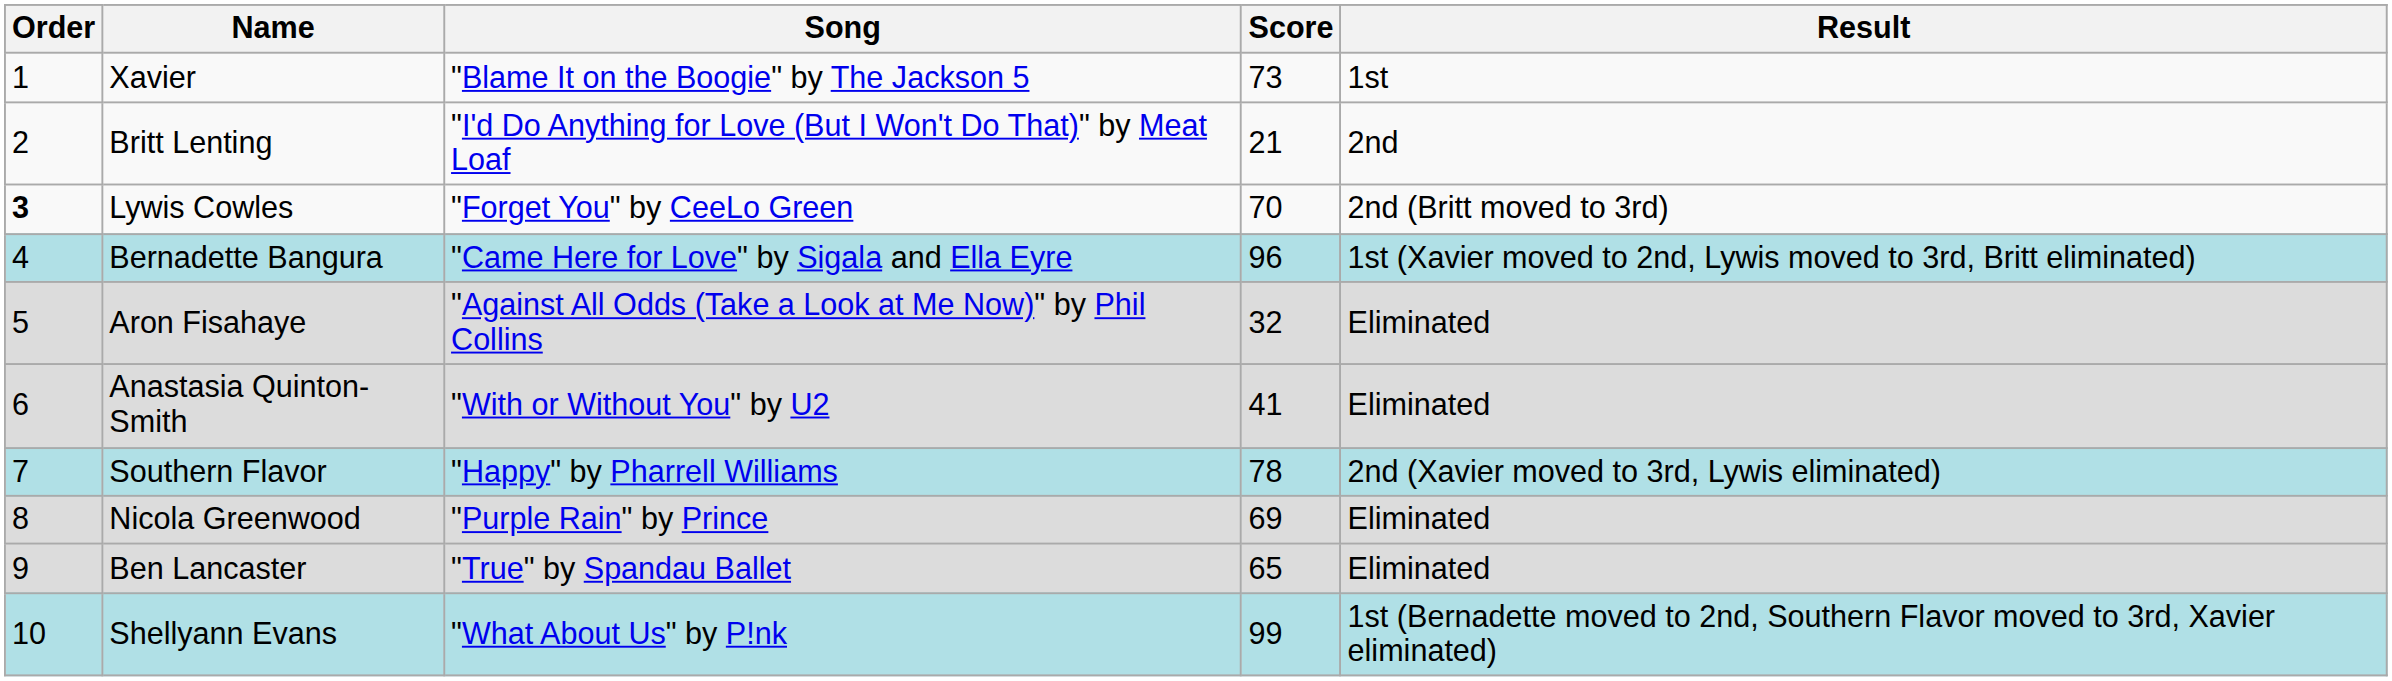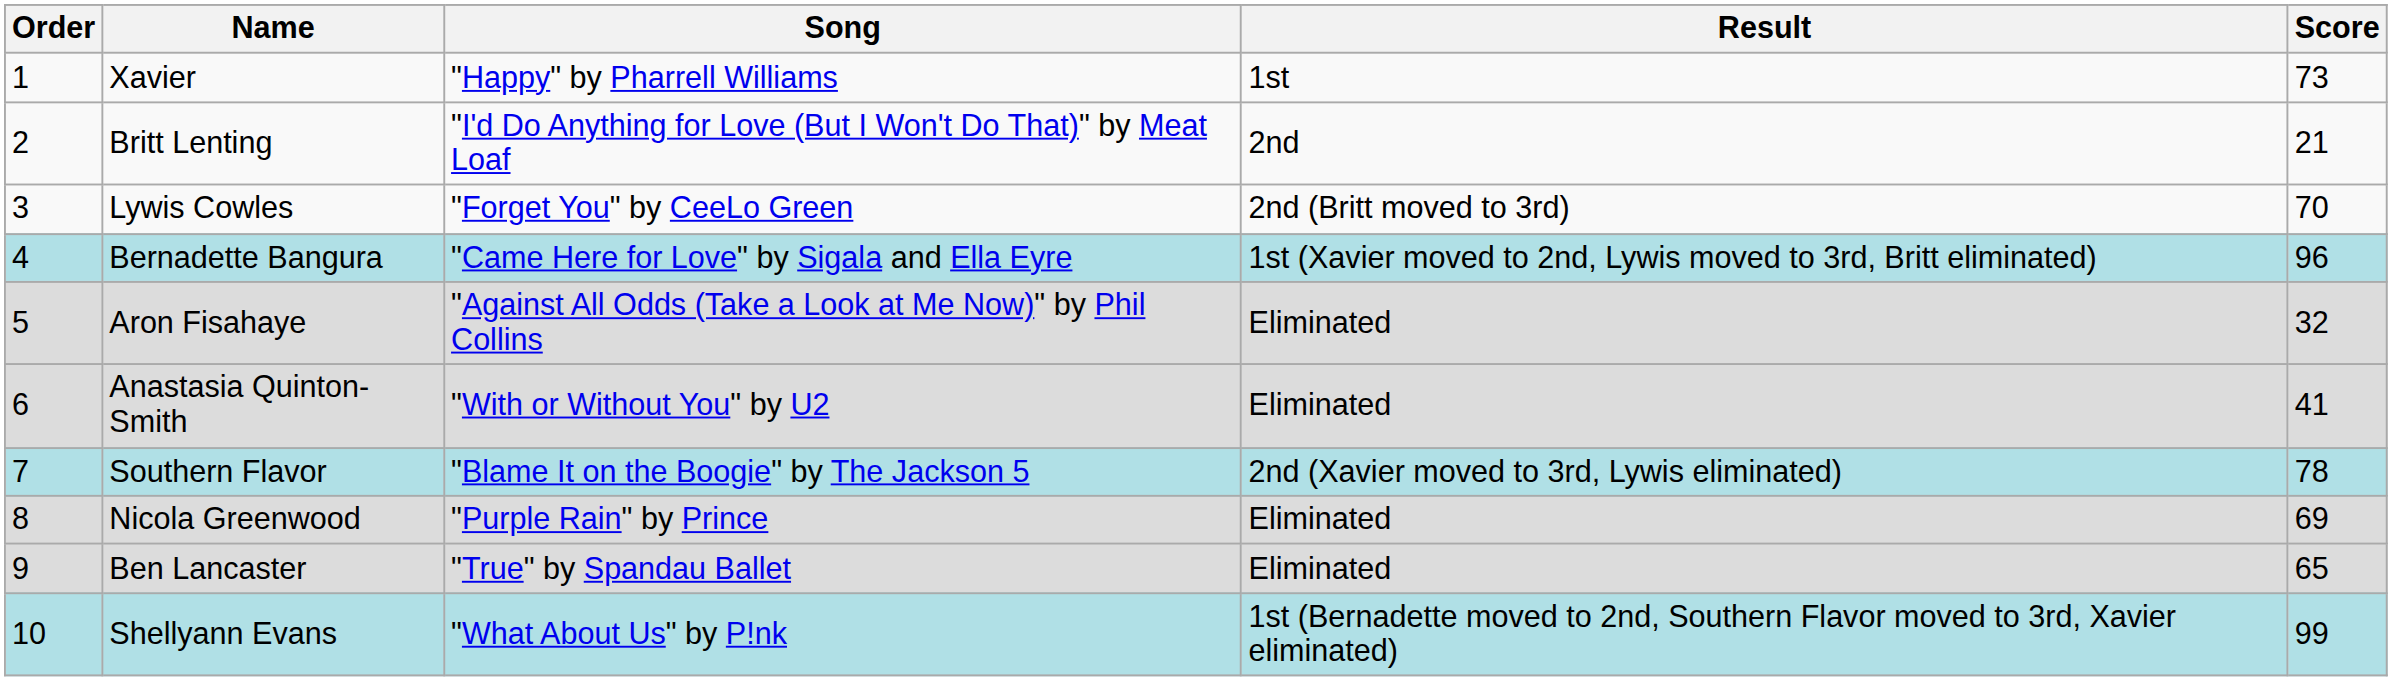 <table class="wikitable sortable collapsed">
 <tr style="text-align:Center; background:#cc;">
 <th>Order</th>
 <th>Name</th>
 <th><strong>Song</strong></th>
+<th>Result</th>
 <th>Score</th>
-<th>Result</th>
 </tr>
 <tr>
 <td>1</td>
 <td>Xavier</td>
-<td>"<a href='#'>Blame It on the Boogie</a>" by <a href='#'>The Jackson 5</a></td>
+<td>"<a href='#'>Happy</a>" by <a href='#'>Pharrell Williams</a></td>
+<td>1st</td>
 <td>73</td>
-<td>1st</td>
 </tr>
 <tr>
 <td>2</td>
 <td>Britt Lenting</td>
 <td>"<a href='#'>I'd Do Anything for Love (But I Won't Do That)</a>" by <a href='#'>Meat Loaf</a></td>
+<td>2nd</td>
 <td>21</td>
-<td>2nd</td>
 </tr>
 <tr>
-<td><strong>3</strong></td>
+<td>3</td>
 <td>Lywis Cowles</td>
 <td>"<a href='#'>Forget You</a>" by <a href='#'>CeeLo Green</a></td>
+<td>2nd (Britt moved to 3rd)</td>
 <td>70</td>
-<td>2nd (Britt moved to 3rd)</td>
 </tr>
 <tr style="background:#b0e0e6;">
 <td>4</td>
 <td>Bernadette Bangura</td>
 <td>"<a href='#'>Came Here for Love</a>" by <a href='#'>Sigala</a> and <a href='#'>Ella Eyre</a></td>
+<td>1st (Xavier moved to 2nd, Lywis moved to 3rd, Britt eliminated)</td>
 <td>96</td>
-<td>1st (Xavier moved to 2nd, Lywis moved to 3rd, Britt eliminated)</td>
 </tr>
 <tr style="background:#DCDCDC">
 <td>5</td>
 <td>Aron Fisahaye</td>
 <td>"<a href='#'>Against All Odds (Take a Look at Me Now)</a>" by <a href='#'>Phil Collins</a></td>
+<td>Eliminated</td>
 <td>32</td>
-<td>Eliminated</td>
 </tr>
 <tr style="background:#DCDCDC">
 <td>6</td>
 <td>Anastasia Quinton-Smith</td>
 <td>"<a href='#'>With or Without You</a>" by <a href='#'>U2</a></td>
+<td>Eliminated</td>
 <td>41</td>
-<td>Eliminated</td>
 </tr>
 <tr style="background:#b0e0e6;">
 <td>7</td>
 <td>Southern Flavor</td>
-<td>"<a href='#'>Happy</a>" by <a href='#'>Pharrell Williams</a></td>
+<td>"<a href='#'>Blame It on the Boogie</a>" by <a href='#'>The Jackson 5</a></td>
+<td>2nd (Xavier moved to 3rd, Lywis eliminated)</td>
 <td>78</td>
-<td>2nd (Xavier moved to 3rd, Lywis eliminated)</td>
 </tr>
 <tr style="background:#DCDCDC">
 <td>8</td>
 <td>Nicola Greenwood</td>
 <td>"<a href='#'>Purple Rain</a>" by <a href='#'>Prince</a></td>
+<td>Eliminated</td>
 <td>69</td>
-<td>Eliminated</td>
 </tr>
 <tr style="background:#DCDCDC">
 <td>9</td>
 <td>Ben Lancaster</td>
 <td>"<a href='#'>True</a>" by <a href='#'>Spandau Ballet</a></td>
+<td>Eliminated</td>
 <td>65</td>
-<td>Eliminated</td>
 </tr>
 <tr style="background:#b0e0e6;">
 <td>10</td>
 <td>Shellyann Evans</td>
 <td>"<a href='#'>What About Us</a>" by <a href='#'>P!nk</a></td>
+<td>1st (Bernadette moved to 2nd, Southern Flavor moved to 3rd, Xavier eliminated)</td>
 <td>99</td>
-<td>1st (Bernadette moved to 2nd, Southern Flavor moved to 3rd, Xavier eliminated)</td>
 </tr>
 </table>
